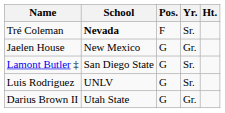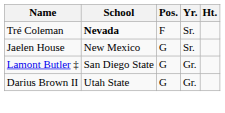 <table class="wikitable">
 <tr>
 <th>Name</th>
 <th>School</th>
 <th>Pos.</th>
 <th>Yr.</th>
 <th>Ht.</th>
 </tr>
 <tr>
 <td>Tré Coleman</td>
 <td><strong>Nevada</strong></td>
 <td>F</td>
 <td>Sr.</td>
 <td></td>
 </tr>
 <tr>
 <td>Jaelen House</td>
 <td>New Mexico</td>
 <td>G</td>
-<td>Gr.</td>
+<td>Sr.</td>
 <td></td>
 </tr>
 <tr>
 <td><a href='#'>Lamont Butler</a> ‡</td>
 <td>San Diego State</td>
 <td>G</td>
-<td>Sr.</td>
-<td></td>
-</tr>
-<tr>
-<td>Luis Rodriguez</td>
-<td>UNLV</td>
-<td>G</td>
-<td>Sr.</td>
+<td>Gr.</td>
 <td></td>
 </tr>
 <tr>
 <td>Darius Brown II</td>
 <td>Utah State</td>
 <td>G</td>
 <td>Gr.</td>
 <td></td>
 </tr>
 </table>
